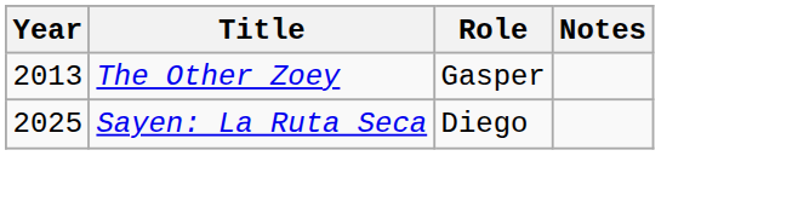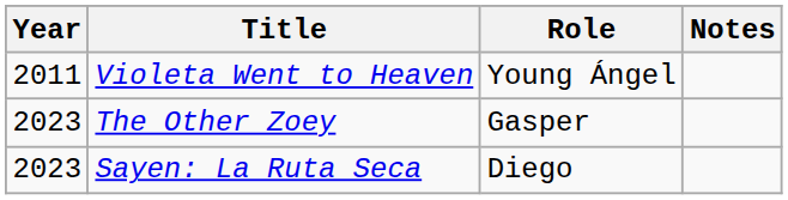 <table class="wikitable">
 <tr>
 <th>Year</th>
 <th>Title</th>
 <th>Role</th>
 <th>Notes</th>
 </tr>
 <tr>
-<td>2013</td>
+<td>2011</td>
+<td><em><a href='#'>Violeta Went to Heaven</a></em></td>
+<td>Young Ángel</td>
+<td></td>
+</tr>
+<tr>
+<td>2023</td>
 <td><em><a href='#'>The Other Zoey</a></em></td>
 <td>Gasper</td>
 <td></td>
 </tr>
 <tr>
-<td>2025</td>
+<td>2023</td>
 <td><em><a href='#'>Sayen: La Ruta Seca</a></em></td>
 <td>Diego</td>
 <td></td>
 </tr>
 </table>
